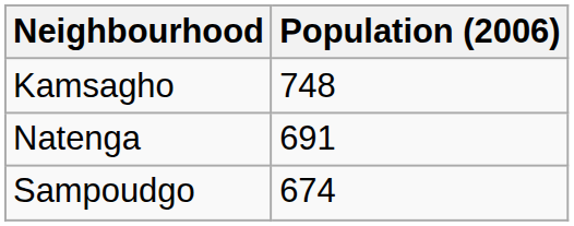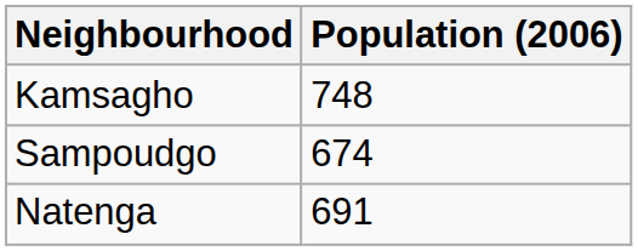 <table class="wikitable">
 <tr>
 <th>Neighbourhood</th>
 <th>Population (2006)</th>
 </tr>
 <tr>
 <td>Kamsagho</td>
 <td>748</td>
 </tr>
 <tr>
+<td>Sampoudgo</td>
+<td>674</td>
+</tr>
+<tr>
 <td>Natenga</td>
 <td>691</td>
 </tr>
-<tr>
-<td>Sampoudgo</td>
-<td>674</td>
-</tr>
 </table>
